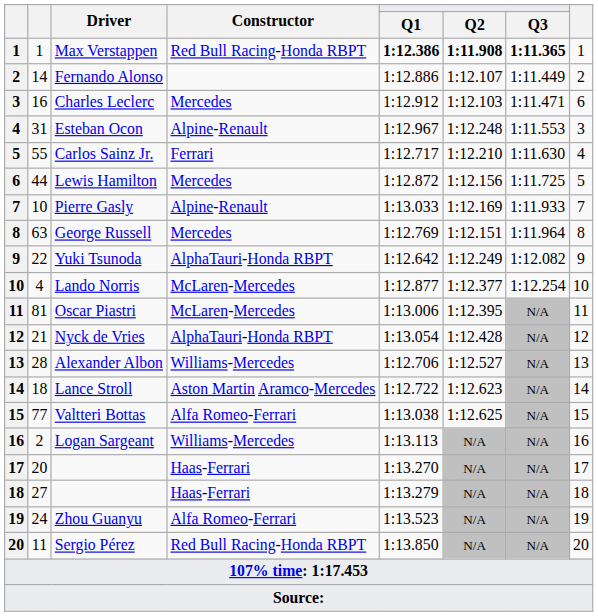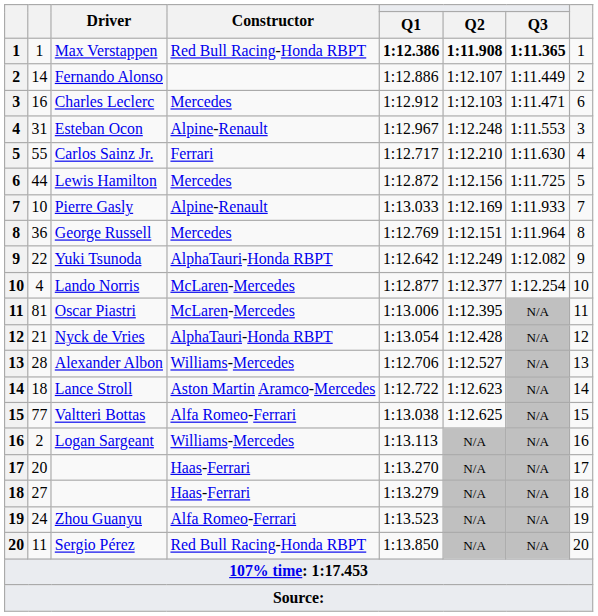 <table class="wikitable sortable" style="font-size: 85%;">
 <tr>
 <th rowspan="2"></th>
 <th rowspan="2"></th>
 <th rowspan="2">Driver</th>
 <th rowspan="2">Constructor</th>
 <th colspan="3" style="background:#eaecf0; text-align:center;"></th>
 <th rowspan="2"></th>
 </tr>
 <tr>
 <th scope="col">Q1</th>
 <th scope="col">Q2</th>
 <th scope="col">Q3</th>
 </tr>
 <tr>
 <th scope="row">1</th>
 <td align="center">1</td>
 <td data-sort-value="ver"> <a href='#'>Max Verstappen</a></td>
 <td><a href='#'>Red Bull Racing</a>-<a href='#'>Honda RBPT</a></td>
 <td><strong>1:12.386</strong></td>
 <td><strong>1:11.908</strong></td>
 <td><strong>1:11.365</strong></td>
 <td align="center">1</td>
 </tr>
 <tr>
 <th scope="row">2</th>
 <td align="center">14</td>
 <td data-sort-value="alo"> <a href='#'>Fernando Alonso</a></td>
 <td></td>
 <td>1:12.886</td>
 <td>1:12.107</td>
 <td>1:11.449</td>
 <td align="center">2</td>
 </tr>
 <tr>
 <th scope="row">3</th>
 <td align="center">16</td>
 <td data-sort-value="lec"> <a href='#'>Charles Leclerc</a></td>
 <td><a href='#'>Mercedes</a></td>
 <td>1:12.912</td>
 <td>1:12.103</td>
 <td>1:11.471</td>
 <td align="center">6</td>
 </tr>
 <tr>
 <th scope="row">4</th>
 <td align="center">31</td>
 <td data-sort-value="oco"> <a href='#'>Esteban Ocon</a></td>
 <td><a href='#'>Alpine</a>-<a href='#'>Renault</a></td>
 <td>1:12.967</td>
 <td>1:12.248</td>
 <td>1:11.553</td>
 <td align="center">3</td>
 </tr>
 <tr>
 <th scope="row">5</th>
 <td align="center">55</td>
 <td data-sort-value="sai"> <a href='#'>Carlos Sainz Jr.</a></td>
 <td><a href='#'>Ferrari</a></td>
 <td>1:12.717</td>
 <td>1:12.210</td>
 <td>1:11.630</td>
 <td align="center">4</td>
 </tr>
 <tr>
 <th scope="row">6</th>
 <td align="center">44</td>
 <td data-sort-value="ham"> <a href='#'>Lewis Hamilton</a></td>
 <td><a href='#'>Mercedes</a></td>
 <td>1:12.872</td>
 <td>1:12.156</td>
 <td>1:11.725</td>
 <td align="center">5</td>
 </tr>
 <tr>
 <th scope="row">7</th>
 <td align="center">10</td>
 <td data-sort-value="gas"> <a href='#'>Pierre Gasly</a></td>
 <td><a href='#'>Alpine</a>-<a href='#'>Renault</a></td>
 <td>1:13.033</td>
 <td>1:12.169</td>
 <td>1:11.933</td>
 <td align="center">7</td>
 </tr>
 <tr>
 <th scope="row">8</th>
-<td align="center">63</td>
+<td align="center">36</td>
 <td data-sort-value="rus"> <a href='#'>George Russell</a></td>
 <td><a href='#'>Mercedes</a></td>
 <td>1:12.769</td>
 <td>1:12.151</td>
 <td>1:11.964</td>
 <td align="center">8</td>
 </tr>
 <tr>
 <th scope="row">9</th>
 <td align="center">22</td>
 <td data-sort-value="tsu"> <a href='#'>Yuki Tsunoda</a></td>
 <td><a href='#'>AlphaTauri</a>-<a href='#'>Honda RBPT</a></td>
 <td>1:12.642</td>
 <td>1:12.249</td>
 <td>1:12.082</td>
 <td align="center">9</td>
 </tr>
 <tr>
 <th scope="row">10</th>
 <td align="center">4</td>
 <td data-sort-value="nor"> <a href='#'>Lando Norris</a></td>
 <td><a href='#'>McLaren</a>-<a href='#'>Mercedes</a></td>
 <td>1:12.877</td>
 <td>1:12.377</td>
 <td>1:12.254</td>
 <td align="center">10</td>
 </tr>
 <tr>
 <th scope="row">11</th>
 <td align="center">81</td>
 <td data-sort-value="pia"> <a href='#'>Oscar Piastri</a></td>
 <td><a href='#'>McLaren</a>-<a href='#'>Mercedes</a></td>
 <td>1:13.006</td>
 <td>1:12.395</td>
 <td data-sort-value="15" align="center" style="background: silver"><small>N/A</small></td>
 <td align="center">11</td>
 </tr>
 <tr>
 <th scope="row">12</th>
 <td align="center">21</td>
 <td data-sort-value="dev"> <a href='#'>Nyck de Vries</a></td>
 <td><a href='#'>AlphaTauri</a>-<a href='#'>Honda RBPT</a></td>
 <td>1:13.054</td>
 <td>1:12.428</td>
 <td data-sort-value="20" align="center" style="background: silver"><small>N/A</small></td>
 <td align="center">12</td>
 </tr>
 <tr>
 <th scope="row">13</th>
 <td align="center">28</td>
 <td data-sort-value="alb"> <a href='#'>Alexander Albon</a></td>
 <td><a href='#'>Williams</a>-<a href='#'>Mercedes</a></td>
 <td>1:12.706</td>
 <td>1:12.527</td>
 <td data-sort-value="13" align="center" style="background: silver"><small>N/A</small></td>
 <td align="center">13</td>
 </tr>
 <tr>
 <th scope="row">14</th>
 <td align="center">18</td>
 <td data-sort-value="str"> <a href='#'>Lance Stroll</a></td>
 <td><a href='#'>Aston Martin</a> <a href='#'>Aramco</a>-<a href='#'>Mercedes</a></td>
 <td>1:12.722</td>
 <td>1:12.623</td>
 <td data-sort-value="15" align="center" style="background: silver"><small>N/A</small></td>
 <td align="center">14</td>
 </tr>
 <tr>
 <th scope="row">15</th>
 <td align="center">77</td>
 <td data-sort-value="bot"> <a href='#'>Valtteri Bottas</a></td>
 <td><a href='#'>Alfa Romeo</a>-<a href='#'>Ferrari</a></td>
 <td>1:13.038</td>
 <td>1:12.625</td>
 <td data-sort-value="15" align="center" style="background: silver"><small>N/A</small></td>
 <td align="center">15</td>
 </tr>
 <tr>
 <th scope="row">16</th>
 <td align="center">2</td>
 <td data-sort-value="sar"> <a href='#'>Logan Sargeant</a></td>
 <td><a href='#'>Williams</a>-<a href='#'>Mercedes</a></td>
 <td>1:13.113</td>
 <td data-sort-value="15" align="center" style="background: silver"><small>N/A</small></td>
 <td data-sort-value="15" align="center" style="background: silver"><small>N/A</small></td>
 <td align="center">16</td>
 </tr>
 <tr>
 <th scope="row">17</th>
 <td align="center">20</td>
 <td data-sort-value="mag"></td>
 <td><a href='#'>Haas</a>-<a href='#'>Ferrari</a></td>
 <td>1:13.270</td>
 <td data-sort-value="17" align="center" style="background: silver"><small>N/A</small></td>
 <td data-sort-value="17" align="center" style="background: silver"><small>N/A</small></td>
 <td align="center">17</td>
 </tr>
 <tr>
 <th scope="row">18</th>
 <td align="center">27</td>
 <td data-sort-value="hul"></td>
 <td><a href='#'>Haas</a>-<a href='#'>Ferrari</a></td>
 <td>1:13.279</td>
 <td data-sort-value="17" align="center" style="background: silver"><small>N/A</small></td>
 <td data-sort-value="17" align="center" style="background: silver"><small>N/A</small></td>
 <td align="center">18</td>
 </tr>
 <tr>
 <th scope="row">19</th>
 <td align="center">24</td>
 <td data-sort-value="zho"> <a href='#'>Zhou Guanyu</a></td>
 <td><a href='#'>Alfa Romeo</a>-<a href='#'>Ferrari</a></td>
 <td>1:13.523</td>
 <td data-sort-value="16" align="center" style="background: silver"><small>N/A</small></td>
 <td data-sort-value="16" align="center" style="background: silver"><small>N/A</small></td>
 <td align="center">19</td>
 </tr>
 <tr>
 <th scope="row">20</th>
 <td align="center">11</td>
 <td data-sort-value="per"> <a href='#'>Sergio Pérez</a></td>
 <td><a href='#'>Red Bull Racing</a>-<a href='#'>Honda RBPT</a></td>
 <td>1:13.850</td>
 <td data-sort-value="15" align="center" style="background: silver"><small>N/A</small></td>
 <td data-sort-value="15" align="center" style="background: silver"><small>N/A</small></td>
 <td align="center">20</td>
 </tr>
 <tr class="sortbottom">
 <td colspan="8" style="background-color:#eaecf0;text-align:center"><strong><a href='#'>107% time</a>: 1:17.453</strong></td>
 </tr>
 <tr class="sortbottom">
 <td colspan="8" style="background-color:#eaecf0;text-align:center"><strong>Source:</strong></td>
 </tr>
 </table>
